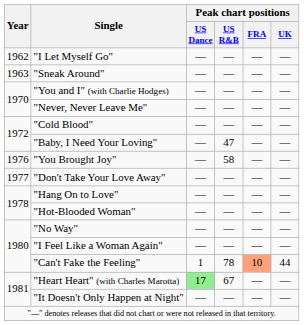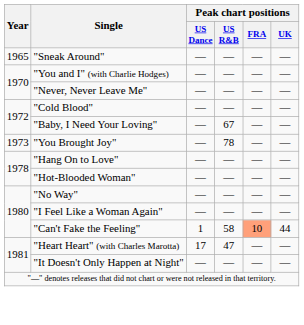 <table class="wikitable">
 <tr>
 <th scope="col" rowspan="2">Year</th>
 <th scope="col" rowspan="2">Single</th>
 <th scope="col" colspan="4">Peak chart positions</th>
 </tr>
 <tr style="font-size:smaller;">
 <th style="width:35px;"><a href='#'>US Dance</a><br></th>
 <th style="width:35px;"><a href='#'>US R&B</a><br></th>
 <th style="width:35px;"><a href='#'>FRA</a><br></th>
 <th style="width:35px;"><a href='#'>UK</a><br></th>
 </tr>
 <tr>
-<td rowspan="1">1962</td>
-<td>"I Let Myself Go"</td>
-<td align=center>―</td>
-<td align=center>―</td>
-<td align=center>―</td>
-<td align=center>―</td>
-</tr>
-<tr>
-<td rowspan="1">1963</td>
+<td rowspan="1">1965</td>
 <td>"Sneak Around"</td>
 <td align=center>―</td>
 <td align=center>―</td>
 <td align=center>―</td>
 <td align=center>―</td>
 </tr>
 <tr>
 <td rowspan="2">1970</td>
 <td>"You and I" <small>(with Charlie Hodges)</small></td>
 <td align=center>―</td>
 <td align=center>―</td>
 <td align=center>―</td>
 <td align=center>―</td>
 </tr>
 <tr>
 <td>"Never, Never Leave Me"</td>
 <td align=center>―</td>
 <td align=center>―</td>
 <td align=center>―</td>
 <td align=center>―</td>
 </tr>
 <tr>
 <td rowspan="2">1972</td>
 <td>"Cold Blood"</td>
 <td align=center>―</td>
 <td align=center>―</td>
 <td align=center>―</td>
 <td align=center>―</td>
 </tr>
 <tr>
 <td>"Baby, I Need Your Loving"</td>
 <td align=center>―</td>
-<td align=center>47</td>
+<td align=center>67</td>
 <td align=center>―</td>
 <td align=center>―</td>
 </tr>
 <tr>
-<td rowspan="1">1976</td>
+<td rowspan="1">1973</td>
 <td>"You Brought Joy"</td>
 <td align=center>―</td>
-<td align=center>58</td>
-<td align=center>―</td>
-<td align=center>―</td>
-</tr>
-<tr>
-<td rowspan="1">1977</td>
-<td>"Don't Take Your Love Away"</td>
-<td align=center>―</td>
-<td align=center>―</td>
+<td align=center>78</td>
 <td align=center>―</td>
 <td align=center>―</td>
 </tr>
 <tr>
 <td rowspan="2">1978</td>
 <td>"Hang On to Love"</td>
 <td align=center>―</td>
 <td align=center>―</td>
 <td align=center>―</td>
 <td align=center>―</td>
 </tr>
 <tr>
 <td>"Hot-Blooded Woman"</td>
 <td align=center>―</td>
 <td align=center>―</td>
 <td align=center>―</td>
 <td align=center>―</td>
 </tr>
 <tr>
 <td rowspan="3">1980</td>
 <td>"No Way"</td>
 <td align=center>―</td>
 <td align=center>―</td>
 <td align=center>―</td>
 <td align=center>―</td>
 </tr>
 <tr>
 <td>"I Feel Like a Woman Again"</td>
 <td align=center>―</td>
 <td align=center>―</td>
 <td align=center>―</td>
 <td align=center>―</td>
 </tr>
 <tr>
 <td>"Can't Fake the Feeling"</td>
 <td align=center>1</td>
-<td align=center>78</td>
+<td align=center>58</td>
 <td align=center style="background: lightsalmon;">10</td>
 <td align=center>44</td>
 </tr>
 <tr>
 <td rowspan="2">1981</td>
 <td>"Heart Heart" <small>(with Charles Marotta)</small></td>
-<td align=center style="background: lightgreen;">17</td>
-<td align=center>67</td>
+<td align=center>17</td>
+<td align=center>47</td>
 <td align=center>―</td>
 <td align=center>―</td>
 </tr>
 <tr>
 <td>"It Doesn't Only Happen at Night"</td>
 <td align=center>―</td>
 <td align=center>―</td>
 <td align=center>―</td>
 <td align=center>―</td>
 </tr>
 <tr>
 <td colspan="6" style="text-align:center; font-size:9pt;">"—" denotes releases that did not chart or were not released in that territory.</td>
 </tr>
 </table>
